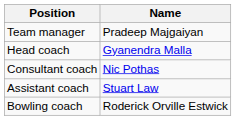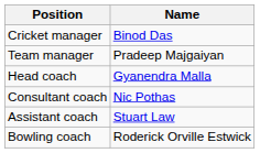 <table class="wikitable">
 <tr>
 <th>Position</th>
 <th>Name</th>
+</tr>
+<tr>
+<td>Cricket manager</td>
+<td><a href='#'>Binod Das</a></td>
 </tr>
 <tr>
 <td>Team manager</td>
 <td>Pradeep Majgaiyan</td>
 </tr>
 <tr>
 <td>Head coach</td>
 <td><a href='#'>Gyanendra Malla</a></td>
 </tr>
 <tr>
 <td>Consultant coach</td>
 <td><a href='#'>Nic Pothas</a></td>
 </tr>
 <tr>
 <td>Assistant coach</td>
 <td><a href='#'>Stuart Law</a></td>
 </tr>
 <tr>
 <td>Bowling coach</td>
 <td>Roderick Orville Estwick</td>
 </tr>
 </table>
